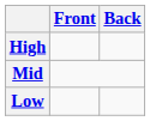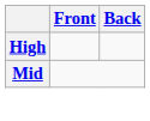 <table class="wikitable" style="text-align:center">
 <tr>
 <th></th>
 <th><a href='#'>Front</a></th>
 <th><a href='#'>Back</a></th>
 </tr>
 <tr>
 <th><a href='#'>High</a></th>
 <td></td>
 <td></td>
 </tr>
 <tr>
 <th><a href='#'>Mid</a></th>
 <td colspan="2"></td>
 </tr>
-<tr>
-<th><a href='#'>Low</a></th>
-<td></td>
-<td></td>
-</tr>
 </table>
